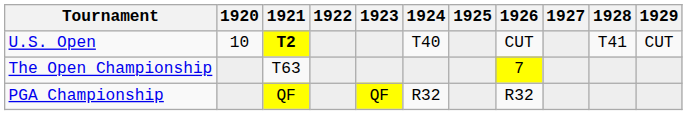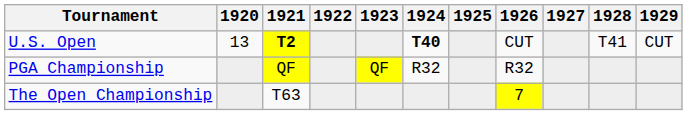 <table class="wikitable" style="font-size:95%;text-align:center;">
 <tr>
 <th>Tournament</th>
 <th>1920</th>
 <th>1921</th>
 <th>1922</th>
 <th>1923</th>
 <th>1924</th>
 <th>1925</th>
 <th>1926</th>
 <th>1927</th>
 <th>1928</th>
 <th>1929</th>
 </tr>
 <tr>
 <td align=left><a href='#'>U.S. Open</a></td>
-<td>10</td>
+<td>13</td>
 <td style="background:yellow;"><strong>T2</strong></td>
 <td style="background:#eeeeee;"></td>
 <td style="background:#eeeeee;"></td>
-<td>T40</td>
+<td><strong>T40</strong></td>
 <td style="background:#eeeeee;"></td>
 <td>CUT</td>
 <td style="background:#eeeeee;"></td>
 <td>T41</td>
 <td>CUT</td>
+</tr>
+<tr>
+<td align=left><a href='#'>PGA Championship</a></td>
+<td style="background:#eeeeee;"></td>
+<td style="background:yellow;">QF</td>
+<td style="background:#eeeeee;"></td>
+<td style="background:yellow;">QF</td>
+<td>R32</td>
+<td style="background:#eeeeee;"></td>
+<td>R32</td>
+<td style="background:#eeeeee;"></td>
+<td style="background:#eeeeee;"></td>
+<td style="background:#eeeeee;"></td>
 </tr>
 <tr>
 <td align=left><a href='#'>The Open Championship</a></td>
 <td style="background:#eeeeee;"></td>
 <td>T63</td>
 <td style="background:#eeeeee;"></td>
 <td style="background:#eeeeee;"></td>
 <td style="background:#eeeeee;"></td>
 <td style="background:#eeeeee;"></td>
 <td style="background:yellow;">7</td>
 <td style="background:#eeeeee;"></td>
 <td style="background:#eeeeee;"></td>
 <td style="background:#eeeeee;"></td>
 </tr>
-<tr>
-<td align=left><a href='#'>PGA Championship</a></td>
-<td style="background:#eeeeee;"></td>
-<td style="background:yellow;">QF</td>
-<td style="background:#eeeeee;"></td>
-<td style="background:yellow;">QF</td>
-<td>R32</td>
-<td style="background:#eeeeee;"></td>
-<td>R32</td>
-<td style="background:#eeeeee;"></td>
-<td style="background:#eeeeee;"></td>
-<td style="background:#eeeeee;"></td>
-</tr>
 </table>
